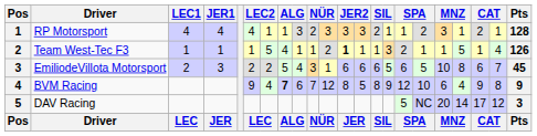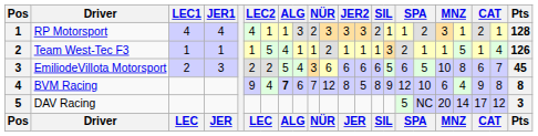 <table class="wikitable" style="font-size: 85%; text-align:center">
 <tr valign="top">
 <th valign="middle">Pos</th>
 <th valign="middle">Driver</th>
 <th><a href='#'>LEC1</a><br></th>
 <th><a href='#'>JER1</a><br></th>
 <th rowspan=7></th>
 <th colspan=2><a href='#'>LEC2</a><br></th>
 <th colspan=2><a href='#'>ALG</a><br></th>
 <th colspan=2><a href='#'>NÜR</a><br></th>
 <th colspan=2><a href='#'>JER2</a><br></th>
 <th colspan=2><a href='#'>SIL</a><br></th>
 <th colspan=2><a href='#'>SPA</a><br></th>
 <th colspan=2><a href='#'>MNZ</a><br></th>
 <th colspan=2><a href='#'>CAT</a><br></th>
 <th valign="middle">Pts</th>
 </tr>
 <tr>
 <th>1</th>
 <td align=left> <a href='#'>RP Motorsport</a></td>
 <td style="background:#CFCFFF;">4</td>
 <td style="background:#CFCFFF;">4</td>
 <td style="background:#DFFFDF;">4</td>
 <td style="background:#FFFFBF;">1</td>
 <td style="background:#FFFFBF;">1</td>
 <td style="background:#DFDFDF;">3</td>
 <td style="background:#DFDFDF;">2</td>
 <td style="background:#FFDF9F;">3</td>
 <td style="background:#FFDF9F;">3</td>
 <td style="background:#FFDF9F;">3</td>
 <td style="background:#DFDFDF;">2</td>
 <td style="background:#FFFFBF;">1</td>
 <td style="background:#FFFFBF;">1</td>
 <td style="background:#DFDFDF;">2</td>
 <td style="background:#FFDF9F;">3</td>
 <td style="background:#FFFFBF;">1</td>
 <td style="background:#DFDFDF;">2</td>
 <td style="background:#FFFFBF;">1</td>
 <th>128</th>
 </tr>
 <tr>
 <th>2</th>
 <td align=left> <a href='#'>Team West-Tec F3</a></td>
 <td style="background:#CFCFFF;">1</td>
 <td style="background:#CFCFFF;">1</td>
 <td style="background:#FFFFBF;">1</td>
 <td style="background:#DFFFDF;">5</td>
 <td style="background:#DFFFDF;">4</td>
 <td style="background:#FFFFBF;">1</td>
 <td style="background:#FFFFBF;">1</td>
 <td style="background:#DFDFDF;">2</td>
-<td style="background:#FFFFBF;"><strong>1</strong></td>
+<td style="background:#FFFFBF;">1</td>
 <td style="background:#FFFFBF;">1</td>
 <td style="background:#FFFFBF;">1</td>
 <td style="background:#FFDF9F;">3</td>
 <td style="background:#DFDFDF;">2</td>
 <td style="background:#FFFFBF;">1</td>
 <td style="background:#FFFFBF;">1</td>
 <td style="background:#DFFFDF;">5</td>
 <td style="background:#FFFFBF;">1</td>
 <td style="background:#DFFFDF;">4</td>
 <th>126</th>
 </tr>
 <tr>
 <th>3</th>
 <td align=left nowrap> <a href='#'>EmiliodeVillota Motorsport</a></td>
 <td style="background:#CFCFFF;">2</td>
 <td style="background:#CFCFFF;">3</td>
 <td style="background:#DFDFDF;">2</td>
 <td style="background:#DFDFDF;">2</td>
 <td style="background:#DFFFDF;">5</td>
 <td style="background:#DFFFDF;">4</td>
 <td style="background:#FFDF9F;">3</td>
-<td style="background:#FFFFBF;">1</td>
+<td style="background:#FFFFBF;">6</td>
 <td style="background:#CFCFFF;">6</td>
 <td style="background:#CFCFFF;">6</td>
 <td style="background:#CFCFFF;">6</td>
 <td style="background:#DFFFDF;">5</td>
 <td style="background:#CFCFFF;">6</td>
 <td style="background:#DFFFDF;">5</td>
 <td style="background:#CFCFFF;">10</td>
 <td style="background:#CFCFFF;">8</td>
 <td style="background:#CFCFFF;">6</td>
 <td style="background:#CFCFFF;">7</td>
 <th>45</th>
 </tr>
 <tr>
 <th>4</th>
 <td align=left> <a href='#'>BVM Racing</a></td>
 <td></td>
 <td></td>
 <td style="background:#CFCFFF;">9</td>
 <td style="background:#DFFFDF;">4</td>
 <td style="background:#CFCFFF;"><strong>7</strong></td>
 <td style="background:#CFCFFF;">6</td>
 <td style="background:#CFCFFF;">7</td>
 <td style="background:#CFCFFF;">12</td>
 <td style="background:#CFCFFF;">8</td>
 <td style="background:#CFCFFF;">5</td>
 <td style="background:#CFCFFF;">8</td>
 <td style="background:#CFCFFF;">9</td>
 <td style="background:#CFCFFF;">12</td>
 <td style="background:#CFCFFF;">10</td>
 <td style="background:#CFCFFF;">6</td>
 <td style="background:#DFFFDF;">4</td>
 <td style="background:#CFCFFF;">9</td>
 <td style="background:#CFCFFF;">8</td>
-<th>9</th>
+<th>8</th>
 </tr>
 <tr>
 <th>5</th>
 <td align=left> DAV Racing</td>
 <td></td>
 <td></td>
 <td></td>
 <td></td>
 <td></td>
 <td></td>
 <td></td>
 <td></td>
 <td></td>
 <td></td>
 <td></td>
 <td></td>
 <td style="background:#DFFFDF;">5</td>
 <td style="background:#CFCFFF;">NC</td>
 <td style="background:#CFCFFF;">20</td>
 <td style="background:#CFCFFF;">14</td>
 <td style="background:#CFCFFF;">17</td>
 <td style="background:#CFCFFF;">12</td>
 <th>3</th>
 </tr>
 <tr valign="top">
 <th valign="middle">Pos</th>
 <th valign="middle">Driver</th>
 <th><a href='#'>LEC</a><br></th>
 <th><a href='#'>JER</a><br></th>
 <th colspan=2><a href='#'>LEC</a><br></th>
 <th colspan=2><a href='#'>ALG</a><br></th>
 <th colspan=2><a href='#'>NÜR</a><br></th>
 <th colspan=2><a href='#'>JER</a><br></th>
 <th colspan=2><a href='#'>SIL</a><br></th>
 <th colspan=2><a href='#'>SPA</a><br></th>
 <th colspan=2><a href='#'>MNZ</a><br></th>
 <th colspan=2><a href='#'>CAT</a><br></th>
 <th valign="middle">Pts</th>
 </tr>
 </table>
